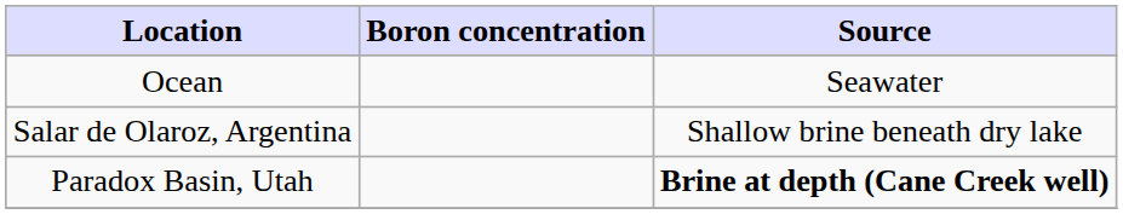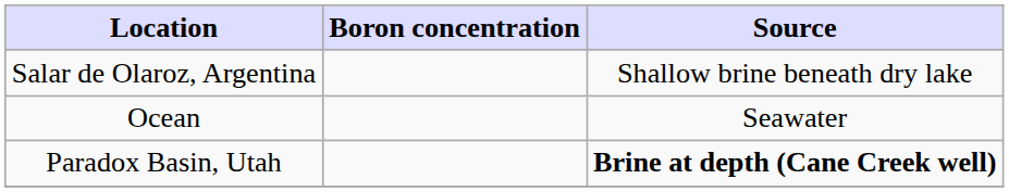 <table class="wikitable sortable sortable">
 <tr>
 <th style="background:#DDDDFF;">Location</th>
 <th style="background:#DDDDFF;">Boron concentration</th>
 <th style="background:#DDDDFF;">Source</th>
 </tr>
 <tr>
+<td align=center>Salar de Olaroz, Argentina</td>
+<td align=center></td>
+<td align=center>Shallow brine beneath dry lake</td>
+</tr>
+<tr>
 <td align=center>Ocean</td>
 <td align=center></td>
 <td align=center>Seawater</td>
-</tr>
-<tr>
-<td align=center>Salar de Olaroz, Argentina</td>
-<td align=center></td>
-<td align=center>Shallow brine beneath dry lake</td>
 </tr>
 <tr>
 <td align=center>Paradox Basin, Utah</td>
 <td align=center></td>
 <td align=center><strong>Brine at depth (Cane Creek well)</strong></td>
 </tr>
 <tr>
 </tr>
 </table>
